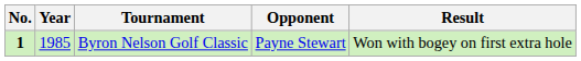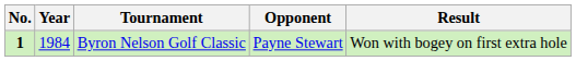 <table class="wikitable" style="font-size:95%;">
 <tr>
 <th>No.</th>
 <th>Year</th>
 <th>Tournament</th>
 <th>Opponent</th>
 <th>Result</th>
 </tr>
 <tr style="background:#D0F0C0;">
 <td align=center><strong>1</strong></td>
-<td><a href='#'>1985</a></td>
+<td><a href='#'>1984</a></td>
 <td><a href='#'>Byron Nelson Golf Classic</a></td>
 <td> <a href='#'>Payne Stewart</a></td>
 <td>Won with bogey on first extra hole</td>
 </tr>
 </table>
